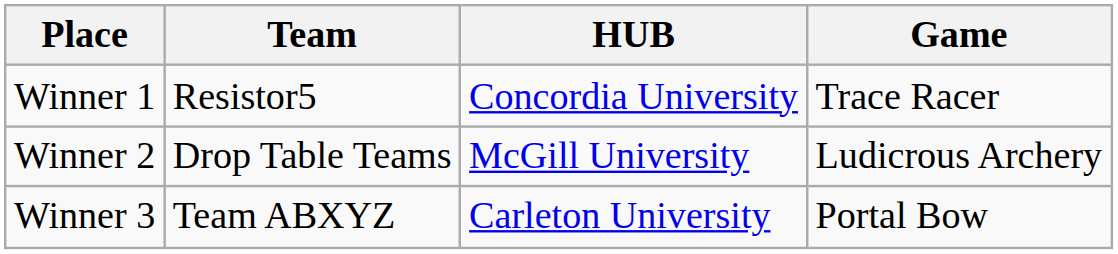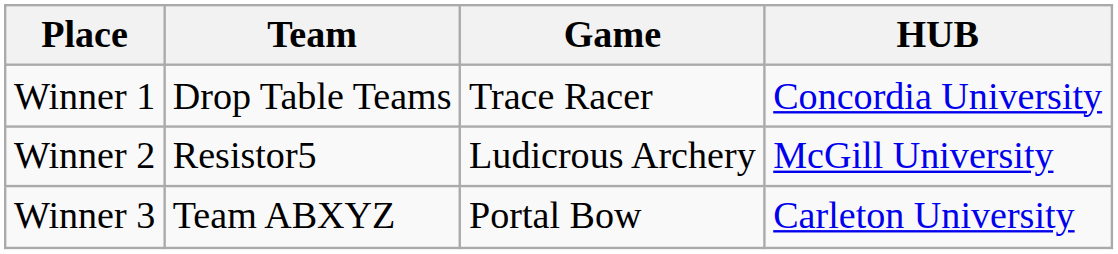 <table class="wikitable">
 <tr>
 <th>Place</th>
 <th>Team</th>
+<th>Game</th>
 <th>HUB</th>
-<th>Game</th>
 </tr>
 <tr>
 <td>Winner 1</td>
-<td>Resistor5</td>
+<td>Drop Table Teams</td>
+<td>Trace Racer</td>
 <td><a href='#'>Concordia University</a></td>
-<td>Trace Racer</td>
 </tr>
 <tr>
 <td>Winner 2</td>
-<td>Drop Table Teams</td>
+<td>Resistor5</td>
+<td>Ludicrous Archery</td>
 <td><a href='#'>McGill University</a></td>
-<td>Ludicrous Archery</td>
 </tr>
 <tr>
 <td>Winner 3</td>
 <td>Team ABXYZ</td>
+<td>Portal Bow</td>
 <td><a href='#'>Carleton University</a></td>
-<td>Portal Bow</td>
 </tr>
 </table>
